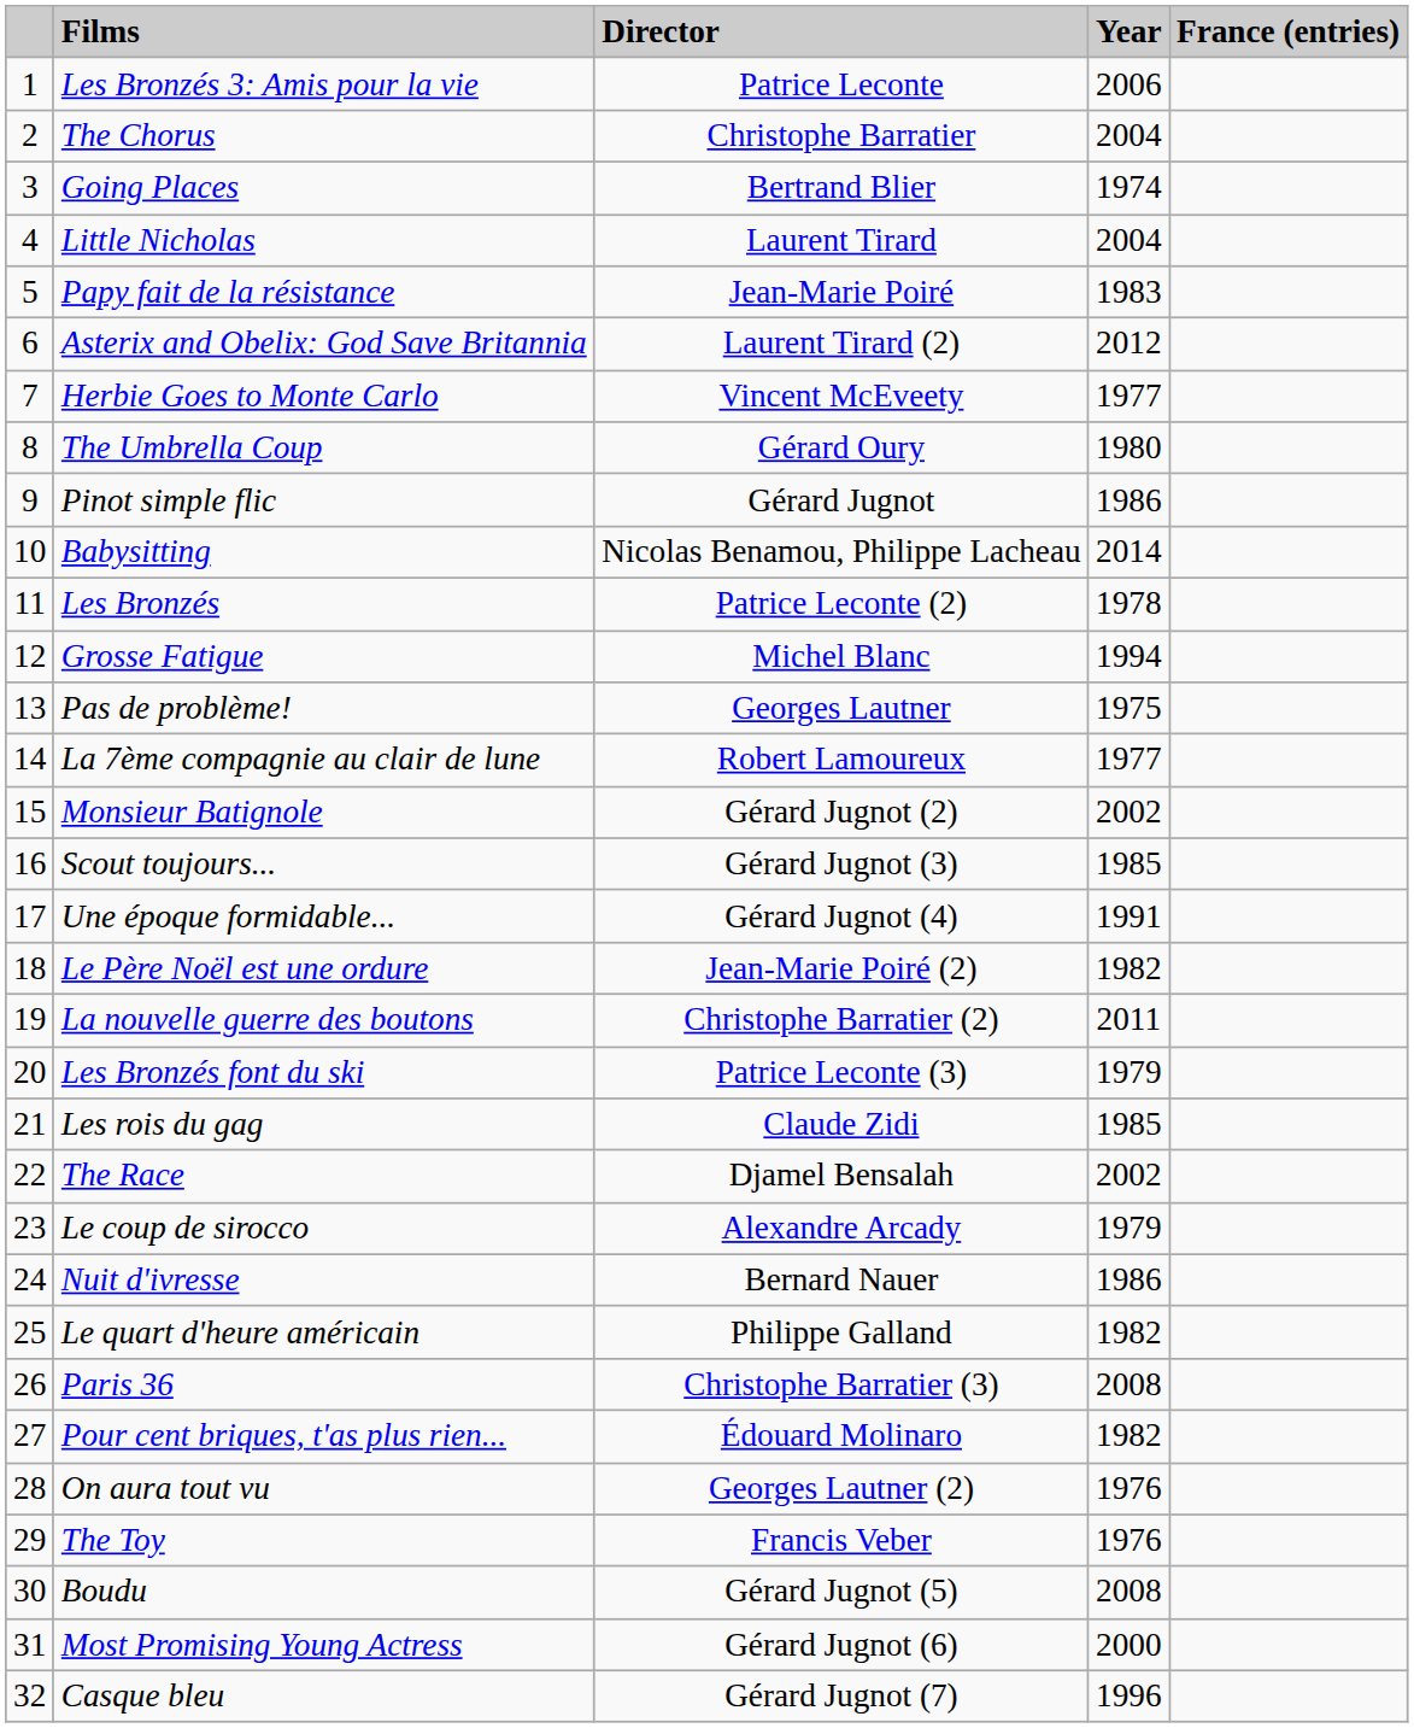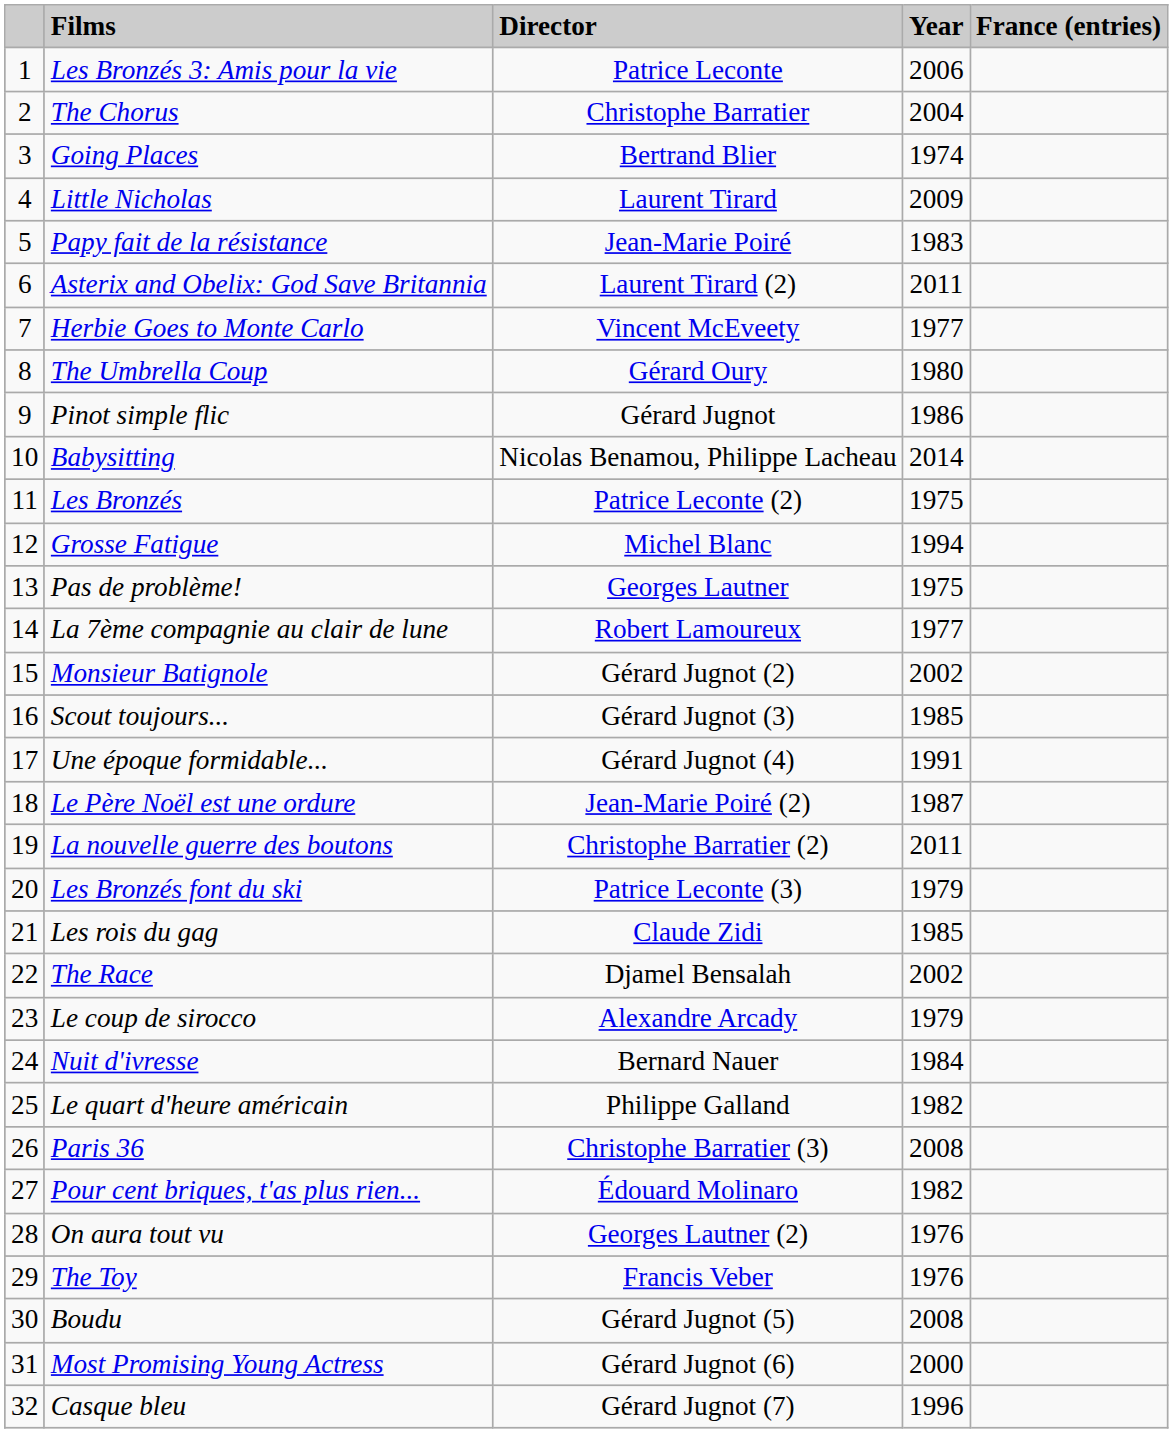 <table class="sortable wikitable" style="font-size: 100%">
 <tr style="background:#ccc;">
 <td></td>
 <td><strong>Films</strong></td>
 <td><strong>Director</strong></td>
 <td><strong>Year</strong></td>
 <td><strong>France (entries)</strong></td>
 </tr>
 <tr>
 <td style="text-align:center;">1</td>
 <td><em><a href='#'>Les Bronzés 3: Amis pour la vie</a></em></td>
 <td style="text-align:center;"><a href='#'>Patrice Leconte</a></td>
 <td style="text-align:center;">2006</td>
 <td style="text-align:center;"></td>
 </tr>
 <tr>
 <td style="text-align:center;">2</td>
 <td><em><a href='#'>The Chorus</a></em></td>
 <td style="text-align:center;"><a href='#'>Christophe Barratier</a></td>
 <td style="text-align:center;">2004</td>
 <td style="text-align:center;"></td>
 </tr>
 <tr>
 <td style="text-align:center;">3</td>
 <td><em><a href='#'>Going Places</a></em></td>
 <td style="text-align:center;"><a href='#'>Bertrand Blier</a></td>
 <td style="text-align:center;">1974</td>
 <td style="text-align:center;"></td>
 </tr>
 <tr>
 <td style="text-align:center;">4</td>
 <td><em><a href='#'>Little Nicholas</a></em></td>
 <td style="text-align:center;"><a href='#'>Laurent Tirard</a></td>
-<td style="text-align:center;">2004</td>
+<td style="text-align:center;">2009</td>
 <td style="text-align:center;"></td>
 </tr>
 <tr>
 <td style="text-align:center;">5</td>
 <td><em><a href='#'>Papy fait de la résistance</a></em></td>
 <td style="text-align:center;"><a href='#'>Jean-Marie Poiré</a></td>
 <td style="text-align:center;">1983</td>
 <td style="text-align:center;"></td>
 </tr>
 <tr>
 <td style="text-align:center;">6</td>
 <td><em><a href='#'>Asterix and Obelix: God Save Britannia</a></em></td>
 <td style="text-align:center;"><a href='#'>Laurent Tirard</a> (2)</td>
-<td style="text-align:center;">2012</td>
+<td style="text-align:center;">2011</td>
 <td style="text-align:center;"></td>
 </tr>
 <tr>
 <td style="text-align:center;">7</td>
 <td><em><a href='#'>Herbie Goes to Monte Carlo</a></em></td>
 <td style="text-align:center;"><a href='#'>Vincent McEveety</a></td>
 <td style="text-align:center;">1977</td>
 <td style="text-align:center;"></td>
 </tr>
 <tr>
 <td style="text-align:center;">8</td>
 <td><em><a href='#'>The Umbrella Coup</a></em></td>
 <td style="text-align:center;"><a href='#'>Gérard Oury</a></td>
 <td style="text-align:center;">1980</td>
 <td style="text-align:center;"></td>
 </tr>
 <tr>
 <td style="text-align:center;">9</td>
 <td><em>Pinot simple flic</em></td>
 <td style="text-align:center;">Gérard Jugnot</td>
 <td style="text-align:center;">1986</td>
 <td style="text-align:center;"></td>
 </tr>
 <tr>
 <td style="text-align:center;">10</td>
 <td><em><a href='#'>Babysitting</a></em></td>
 <td style="text-align:center;">Nicolas Benamou, Philippe Lacheau</td>
 <td style="text-align:center;">2014</td>
 <td style="text-align:center;"></td>
 </tr>
 <tr>
 <td style="text-align:center;">11</td>
 <td><em><a href='#'>Les Bronzés</a></em></td>
 <td style="text-align:center;"><a href='#'>Patrice Leconte</a> (2)</td>
-<td style="text-align:center;">1978</td>
+<td style="text-align:center;">1975</td>
 <td style="text-align:center;"></td>
 </tr>
 <tr>
 <td style="text-align:center;">12</td>
 <td><em><a href='#'>Grosse Fatigue</a></em></td>
 <td style="text-align:center;"><a href='#'>Michel Blanc</a></td>
 <td style="text-align:center;">1994</td>
 <td style="text-align:center;"></td>
 </tr>
 <tr>
 <td style="text-align:center;">13</td>
 <td><em>Pas de problème!</em></td>
 <td style="text-align:center;"><a href='#'>Georges Lautner</a></td>
 <td style="text-align:center;">1975</td>
 <td style="text-align:center;"></td>
 </tr>
 <tr>
 <td style="text-align:center;">14</td>
 <td><em>La 7ème compagnie au clair de lune</em></td>
 <td style="text-align:center;"><a href='#'>Robert Lamoureux</a></td>
 <td style="text-align:center;">1977</td>
 <td style="text-align:center;"></td>
 </tr>
 <tr>
 <td style="text-align:center;">15</td>
 <td><em><a href='#'>Monsieur Batignole</a></em></td>
 <td style="text-align:center;">Gérard Jugnot (2)</td>
 <td style="text-align:center;">2002</td>
 <td style="text-align:center;"></td>
 </tr>
 <tr>
 <td style="text-align:center;">16</td>
 <td><em>Scout toujours...</em></td>
 <td style="text-align:center;">Gérard Jugnot (3)</td>
 <td style="text-align:center;">1985</td>
 <td style="text-align:center;"></td>
 </tr>
 <tr>
 <td style="text-align:center;">17</td>
 <td><em>Une époque formidable...</em></td>
 <td style="text-align:center;">Gérard Jugnot (4)</td>
 <td style="text-align:center;">1991</td>
 <td style="text-align:center;"></td>
 </tr>
 <tr>
 <td style="text-align:center;">18</td>
 <td><em><a href='#'>Le Père Noël est une ordure</a></em></td>
 <td style="text-align:center;"><a href='#'>Jean-Marie Poiré</a> (2)</td>
-<td style="text-align:center;">1982</td>
+<td style="text-align:center;">1987</td>
 <td style="text-align:center;"></td>
 </tr>
 <tr>
 <td style="text-align:center;">19</td>
 <td><em><a href='#'>La nouvelle guerre des boutons</a></em></td>
 <td style="text-align:center;"><a href='#'>Christophe Barratier</a> (2)</td>
 <td style="text-align:center;">2011</td>
 <td style="text-align:center;"></td>
 </tr>
 <tr>
 <td style="text-align:center;">20</td>
 <td><em><a href='#'>Les Bronzés font du ski</a></em></td>
 <td style="text-align:center;"><a href='#'>Patrice Leconte</a> (3)</td>
 <td style="text-align:center;">1979</td>
 <td style="text-align:center;"></td>
 </tr>
 <tr>
 <td style="text-align:center;">21</td>
 <td><em>Les rois du gag</em></td>
 <td style="text-align:center;"><a href='#'>Claude Zidi</a></td>
 <td style="text-align:center;">1985</td>
 <td style="text-align:center;"></td>
 </tr>
 <tr>
 <td style="text-align:center;">22</td>
 <td><em><a href='#'>The Race</a></em></td>
 <td style="text-align:center;">Djamel Bensalah</td>
 <td style="text-align:center;">2002</td>
 <td style="text-align:center;"></td>
 </tr>
 <tr>
 <td style="text-align:center;">23</td>
 <td><em>Le coup de sirocco</em></td>
 <td style="text-align:center;"><a href='#'>Alexandre Arcady</a></td>
 <td style="text-align:center;">1979</td>
 <td style="text-align:center;"></td>
 </tr>
 <tr>
 <td style="text-align:center;">24</td>
 <td><em><a href='#'>Nuit d'ivresse</a></em></td>
 <td style="text-align:center;">Bernard Nauer</td>
-<td style="text-align:center;">1986</td>
+<td style="text-align:center;">1984</td>
 <td style="text-align:center;"></td>
 </tr>
 <tr>
 <td style="text-align:center;">25</td>
 <td><em>Le quart d'heure américain</em></td>
 <td style="text-align:center;">Philippe Galland</td>
 <td style="text-align:center;">1982</td>
 <td style="text-align:center;"></td>
 </tr>
 <tr>
 <td style="text-align:center;">26</td>
 <td><em><a href='#'>Paris 36</a></em></td>
 <td style="text-align:center;"><a href='#'>Christophe Barratier</a> (3)</td>
 <td style="text-align:center;">2008</td>
 <td style="text-align:center;"></td>
 </tr>
 <tr>
 <td style="text-align:center;">27</td>
 <td><em><a href='#'>Pour cent briques, t'as plus rien...</a></em></td>
 <td style="text-align:center;"><a href='#'>Édouard Molinaro</a></td>
 <td style="text-align:center;">1982</td>
 <td style="text-align:center;"></td>
 </tr>
 <tr>
 <td style="text-align:center;">28</td>
 <td><em>On aura tout vu</em></td>
 <td style="text-align:center;"><a href='#'>Georges Lautner</a> (2)</td>
 <td style="text-align:center;">1976</td>
 <td style="text-align:center;"></td>
 </tr>
 <tr>
 <td style="text-align:center;">29</td>
 <td><em><a href='#'>The Toy</a></em></td>
 <td style="text-align:center;"><a href='#'>Francis Veber</a></td>
 <td style="text-align:center;">1976</td>
 <td style="text-align:center;"></td>
 </tr>
 <tr>
 <td style="text-align:center;">30</td>
 <td><em>Boudu</em></td>
 <td style="text-align:center;">Gérard Jugnot (5)</td>
 <td style="text-align:center;">2008</td>
 <td style="text-align:center;"></td>
 </tr>
 <tr>
 <td style="text-align:center;">31</td>
 <td><em><a href='#'>Most Promising Young Actress</a></em></td>
 <td style="text-align:center;">Gérard Jugnot (6)</td>
 <td style="text-align:center;">2000</td>
 <td style="text-align:center;"></td>
 </tr>
 <tr>
 <td style="text-align:center;">32</td>
 <td><em>Casque bleu</em></td>
 <td style="text-align:center;">Gérard Jugnot (7)</td>
 <td style="text-align:center;">1996</td>
 <td style="text-align:center;"></td>
 </tr>
 </table>
